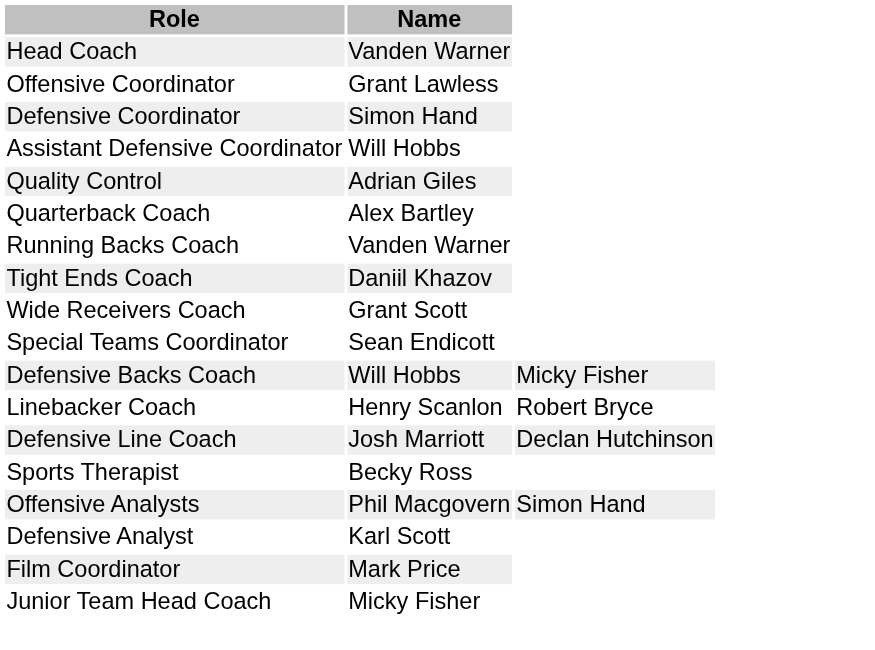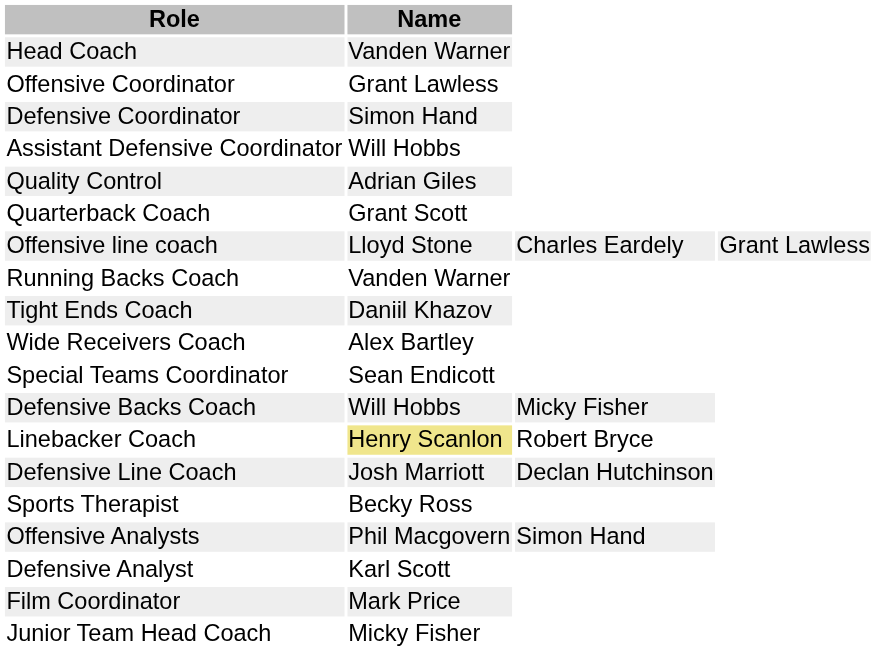 <table class="toccolours">
 <tr>
 <th style="background:silver;">Role</th>
 <th style="background:silver;">Name</th>
 </tr>
 <tr style="background:#eee;">
 <td>Head Coach</td>
 <td> Vanden Warner</td>
 </tr>
 <tr>
 <td>Offensive Coordinator</td>
 <td> Grant Lawless</td>
 </tr>
 <tr style="background:#eee;">
 <td>Defensive Coordinator</td>
 <td> Simon Hand</td>
 </tr>
 <tr>
 <td>Assistant Defensive Coordinator</td>
 <td> Will Hobbs</td>
 </tr>
 <tr style="background:#eee;">
 <td>Quality Control</td>
 <td> Adrian Giles</td>
 </tr>
 <tr>
 <td>Quarterback Coach</td>
-<td> Alex Bartley</td>
+<td> Grant Scott</td>
+</tr>
+<tr style="background:#eee;">
+<td>Offensive line coach</td>
+<td> Lloyd Stone</td>
+<td> Charles Eardely</td>
+<td> Grant Lawless</td>
 </tr>
 <tr>
 <td>Running Backs Coach</td>
 <td> Vanden Warner</td>
 </tr>
 <tr style="background:#eee;">
 <td>Tight Ends Coach</td>
 <td> Daniil Khazov</td>
 </tr>
 <tr>
 <td>Wide Receivers Coach</td>
-<td> Grant Scott</td>
+<td> Alex Bartley</td>
 </tr>
 <tr>
 <td>Special Teams Coordinator</td>
 <td> Sean Endicott</td>
 </tr>
 <tr style="background:#eee;">
 <td>Defensive Backs Coach</td>
 <td> Will Hobbs</td>
 <td> Micky Fisher</td>
 </tr>
 <tr>
 <td>Linebacker Coach</td>
-<td> Henry Scanlon</td>
+<td style="background: khaki;"> Henry Scanlon</td>
 <td> Robert Bryce</td>
 </tr>
 <tr style="background:#eee;">
 <td>Defensive Line Coach</td>
 <td> Josh Marriott</td>
 <td> Declan Hutchinson</td>
 </tr>
 <tr>
 <td>Sports Therapist</td>
 <td> Becky Ross</td>
 </tr>
 <tr style="background:#eee;">
 <td>Offensive Analysts</td>
 <td>Phil Macgovern</td>
 <td> Simon Hand</td>
 </tr>
 <tr>
 <td>Defensive Analyst</td>
 <td> Karl Scott</td>
 </tr>
 <tr style="background:#eee;">
 <td>Film Coordinator</td>
 <td> Mark Price</td>
 </tr>
 <tr>
 <td>Junior Team Head Coach</td>
 <td> Micky Fisher</td>
 </tr>
 <tr style="background:#eee;">
 </tr>
 </table>
